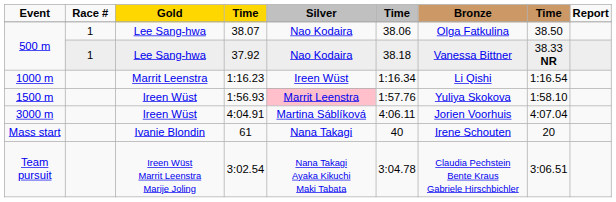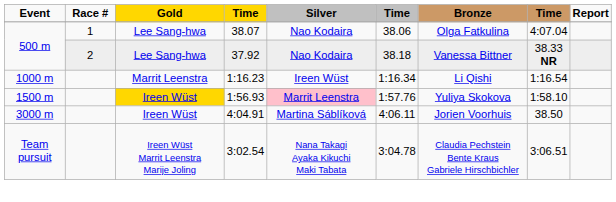 <table class="wikitable">
 <tr>
 <td width="80" align="center"><strong>Event</strong></td>
 <td width="65" align="center"><strong>Race #</strong></td>
 <td width="150" bgcolor="gold" align="center"><strong>Gold</strong></td>
 <td width="50" bgcolor="gold" align="center"><strong>Time</strong></td>
 <td width="150" bgcolor="silver" align="center"><strong>Silver</strong></td>
 <td width="50" bgcolor="silver" align="center"><strong>Time</strong></td>
 <td width="150" bgcolor="#CC9966" align="center"><strong>Bronze</strong></td>
 <td width="50" bgcolor="#CC9966" align="center"><strong>Time</strong></td>
 <td width="50" align="center"><strong>Report</strong></td>
 </tr>
 <tr bgcolor="#cccccc">
 </tr>
 <tr>
 <td rowspan=2 align="center"><a href='#'>500 m</a></td>
 <td align="center">1</td>
 <td align="center"><a href='#'>Lee Sang-hwa</a><br><small></small></td>
 <td align="center">38.07</td>
 <td align="center"><a href='#'>Nao Kodaira</a><br><small></small></td>
 <td align="center">38.06</td>
 <td align="center"><a href='#'>Olga Fatkulina</a><br><small></small></td>
-<td align="center">38.50</td>
+<td align="center">4:07.04</td>
 <td align="center"></td>
 </tr>
 <tr bgcolor="#eeeeee">
-<td align="center">1</td>
+<td align="center">2</td>
 <td align="center"><a href='#'>Lee Sang-hwa</a><br><small></small></td>
 <td align="center">37.92</td>
 <td align="center"><a href='#'>Nao Kodaira</a><br><small></small></td>
 <td align="center">38.18</td>
 <td align="center"><a href='#'>Vanessa Bittner</a><br><small></small></td>
 <td align="center">38.33<br><strong>NR</strong></td>
 <td align="center"></td>
 </tr>
 <tr>
 <td align="center"><a href='#'>1000 m</a></td>
 <td align="center"></td>
 <td align="center"><a href='#'>Marrit Leenstra</a><br><small></small></td>
 <td align="center">1:16.23</td>
 <td align="center"><a href='#'>Ireen Wüst</a><br><small></small></td>
 <td align="center">1:16.34</td>
 <td align="center"><a href='#'>Li Qishi</a><br><small></small></td>
 <td align="center">1:16.54</td>
 <td align="center"></td>
 </tr>
 <tr>
 <td align="center"><a href='#'>1500 m</a></td>
 <td align="center"></td>
-<td align="center"><a href='#'>Ireen Wüst</a><br><small></small></td>
+<td align="center" style="background: gold;"><a href='#'>Ireen Wüst</a><br><small></small></td>
 <td align="center">1:56.93</td>
 <td align="center" style="background: pink;"><a href='#'>Marrit Leenstra</a><br><small></small></td>
 <td align="center">1:57.76</td>
 <td align="center"><a href='#'>Yuliya Skokova</a><br><small></small></td>
 <td align="center">1:58.10</td>
 <td align="center"></td>
 </tr>
 <tr>
 <td align="center"><a href='#'>3000 m</a></td>
 <td align="center"></td>
 <td align="center"><a href='#'>Ireen Wüst</a><br><small></small></td>
 <td align="center">4:04.91</td>
 <td align="center"><a href='#'>Martina Sáblíková</a><br><small></small></td>
 <td align="center">4:06.11</td>
 <td align="center"><a href='#'>Jorien Voorhuis</a><br><small></small></td>
-<td align="center">4:07.04</td>
-<td align="center"></td>
-</tr>
-<tr>
-<td align="center"><a href='#'>Mass start</a></td>
-<td align="center"></td>
-<td align="center"><a href='#'>Ivanie Blondin</a><br><small></small></td>
-<td align="center">61 </td>
-<td align="center"><a href='#'>Nana Takagi</a><br><small></small></td>
-<td align="center">40 </td>
-<td align="center"><a href='#'>Irene Schouten</a><br><small></small></td>
-<td align="center">20 </td>
+<td align="center">38.50</td>
 <td align="center"></td>
 </tr>
 <tr>
 <td align="center"><a href='#'>Team pursuit</a></td>
 <td align="center"></td>
 <td align="center"><br><small><a href='#'>Ireen Wüst</a><br><a href='#'>Marrit Leenstra</a><br><a href='#'>Marije Joling</a></small></td>
 <td align="center">3:02.54</td>
 <td align="center"><br><small><a href='#'>Nana Takagi</a><br><a href='#'>Ayaka Kikuchi</a><br><a href='#'>Maki Tabata</a></small></td>
 <td align="center">3:04.78</td>
 <td align="center"><br><small><a href='#'>Claudia Pechstein</a><br><a href='#'>Bente Kraus</a><br><a href='#'>Gabriele Hirschbichler</a></small></td>
 <td align="center">3:06.51</td>
 <td align="center"></td>
 </tr>
 </table>
